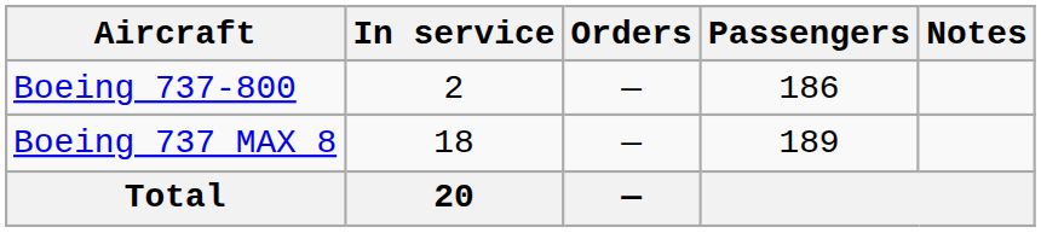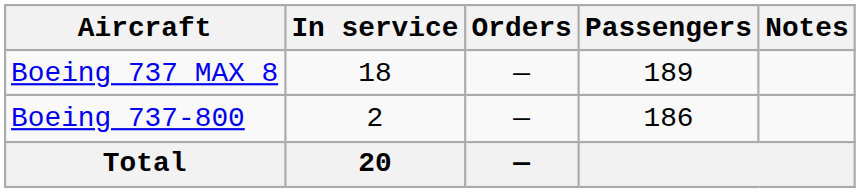 <table class="wikitable" style="margin:1em auto; border-collapse:collapse;text-align:center">
 <tr>
 <th>Aircraft</th>
 <th>In service</th>
 <th>Orders</th>
 <th>Passengers</th>
 <th>Notes</th>
 </tr>
 <tr>
+<td align=left><a href='#'>Boeing 737 MAX 8</a></td>
+<td>18</td>
+<td>—</td>
+<td>189</td>
+<td></td>
+</tr>
+<tr>
 <td align=left><a href='#'>Boeing 737-800</a></td>
 <td>2</td>
 <td>—</td>
 <td>186</td>
-<td></td>
-</tr>
-<tr>
-<td align=left><a href='#'>Boeing 737 MAX 8</a></td>
-<td>18</td>
-<td>—</td>
-<td>189</td>
 <td></td>
 </tr>
 <tr>
 <th align=left>Total</th>
 <th>20</th>
 <th>—</th>
 <th colspan="2"></th>
 </tr>
 </table>
